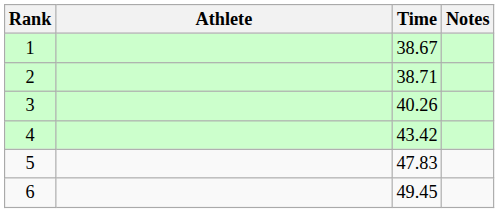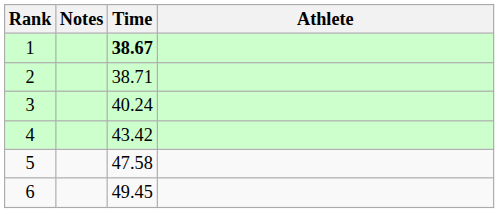 <table class="wikitable" style="text-align:center">
 <tr>
 <th>Rank</th>
+<th>Notes</th>
+<th>Time</th>
 <th Style="width:18em">Athlete</th>
-<th>Time</th>
-<th>Notes</th>
 </tr>
 <tr style="background:#cfc">
 <td>1</td>
+<td></td>
+<td><strong>38.67</strong></td>
 <td style="text-align:left"></td>
-<td>38.67</td>
-<td></td>
 </tr>
 <tr style="background:#cfc">
 <td>2</td>
+<td></td>
+<td>38.71</td>
 <td style="text-align:left"></td>
-<td>38.71</td>
-<td></td>
 </tr>
 <tr style="background:#cfc">
 <td>3</td>
+<td></td>
+<td>40.24</td>
 <td style="text-align:left"></td>
-<td>40.26</td>
-<td></td>
 </tr>
 <tr style="background:#cfc">
 <td>4</td>
+<td></td>
+<td>43.42</td>
 <td style="text-align:left"></td>
-<td>43.42</td>
-<td></td>
 </tr>
 <tr>
 <td>5</td>
+<td></td>
+<td>47.58</td>
 <td style="text-align:left"></td>
-<td>47.83</td>
-<td></td>
 </tr>
 <tr>
 <td>6</td>
+<td></td>
+<td>49.45</td>
 <td style="text-align:left"></td>
-<td>49.45</td>
-<td></td>
 </tr>
 </table>
